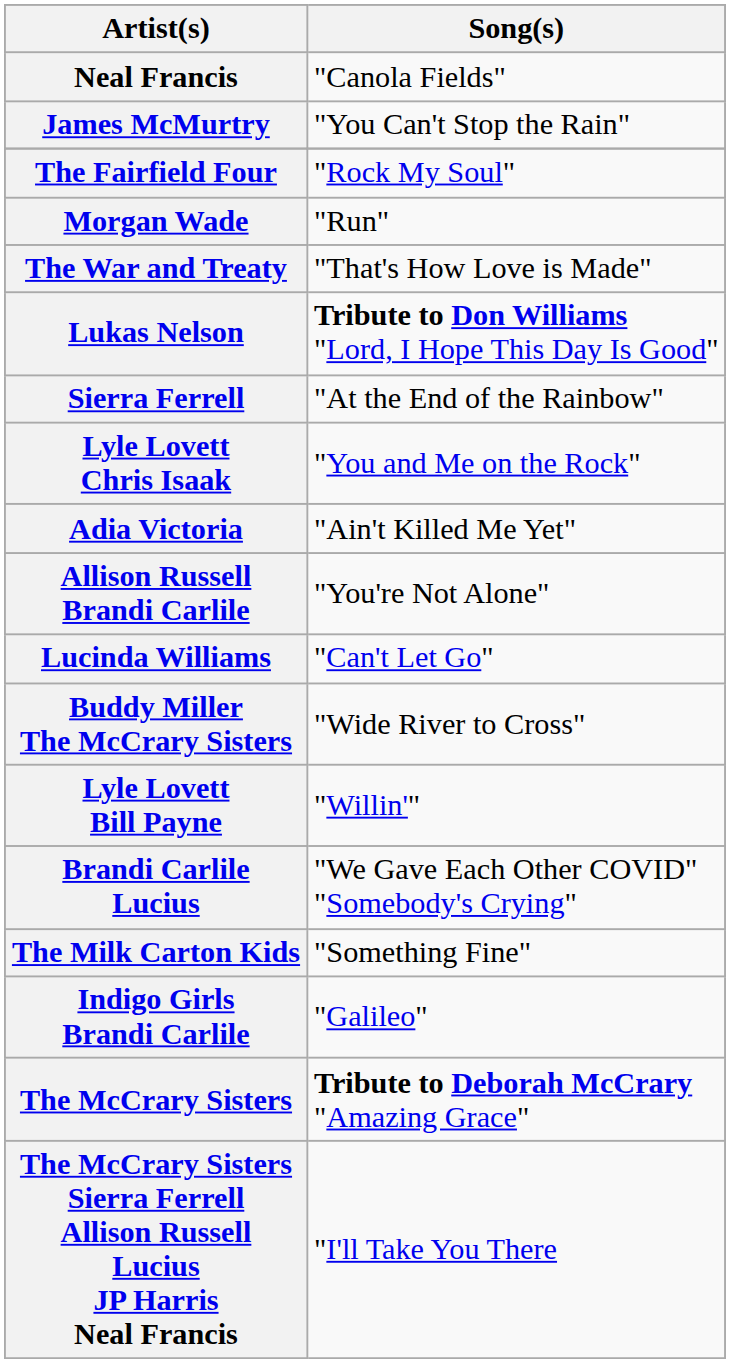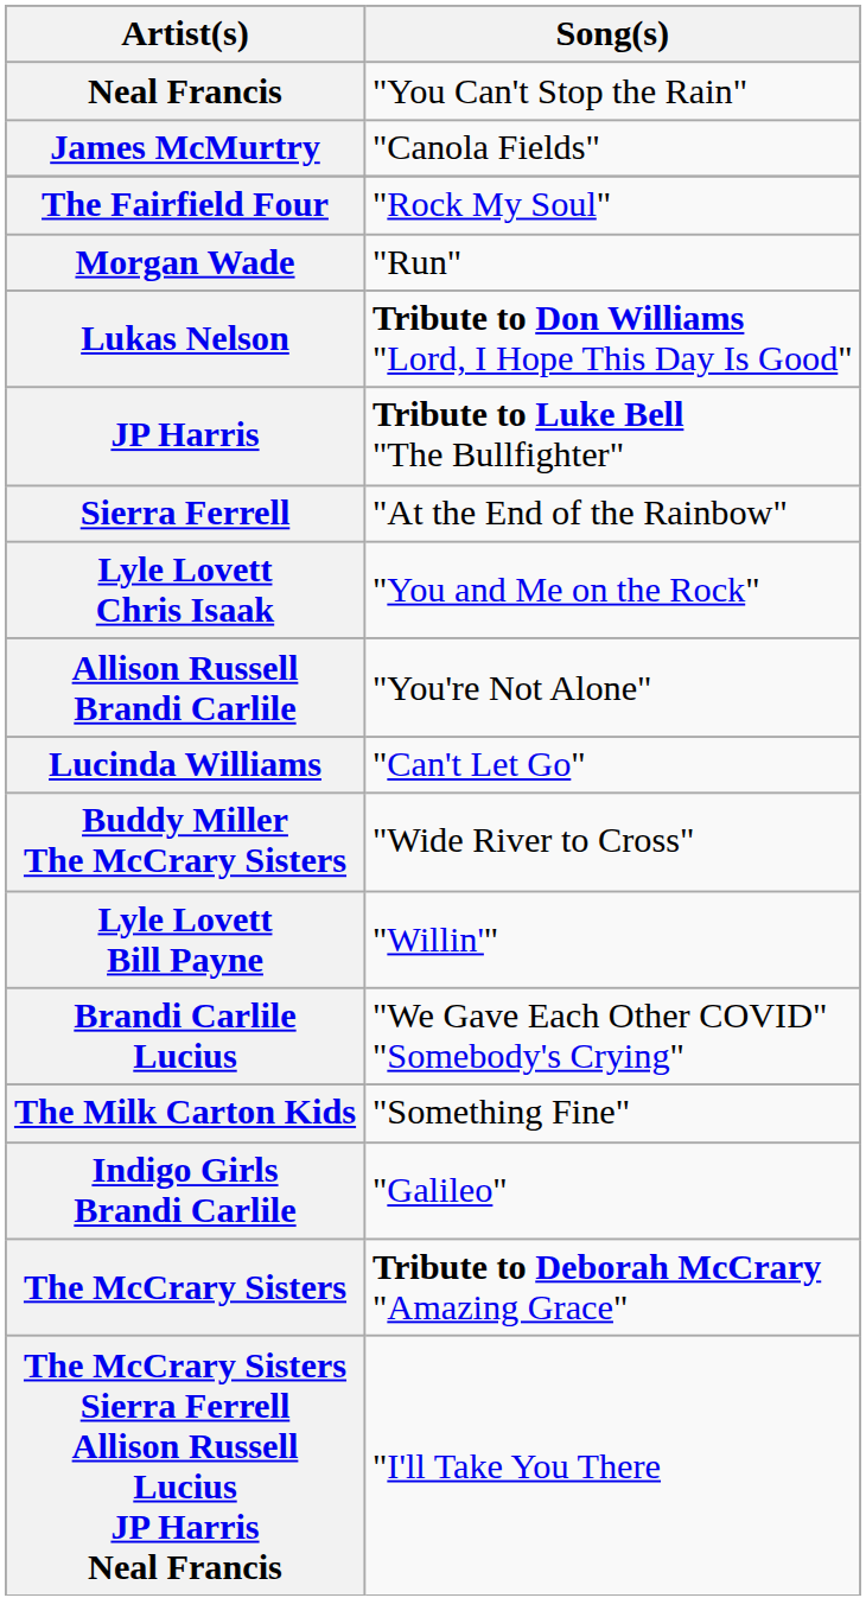 <table class="wikitable plainrowheaders">
 <tr>
 <th scope="col">Artist(s)</th>
 <th scope="col">Song(s)</th>
 </tr>
 <tr>
 <th scope="row">Neal Francis</th>
-<td>"Canola Fields"</td>
+<td>"You Can't Stop the Rain"</td>
 </tr>
 <tr>
 <th scope="row"><a href='#'>James McMurtry</a></th>
-<td>"You Can't Stop the Rain"</td>
+<td>"Canola Fields"</td>
 </tr>
 <tr>
 </tr>
 <tr>
 <th scope="row"><a href='#'>The Fairfield Four</a></th>
 <td>"<a href='#'>Rock My Soul</a>"</td>
 </tr>
 <tr>
 <th scope="row"><a href='#'>Morgan Wade</a></th>
 <td>"Run"</td>
 </tr>
 <tr>
-<th scope="row"><a href='#'>The War and Treaty</a></th>
-<td>"That's How Love is Made"</td>
+<th scope="row"><a href='#'>Lukas Nelson</a></th>
+<td><strong>Tribute to <a href='#'>Don Williams</a></strong> <br> "<a href='#'>Lord, I Hope This Day Is Good</a>"</td>
 </tr>
 <tr>
-<th scope="row"><a href='#'>Lukas Nelson</a></th>
-<td><strong>Tribute to <a href='#'>Don Williams</a></strong> <br> "<a href='#'>Lord, I Hope This Day Is Good</a>"</td>
+<th scope="row"><a href='#'>JP Harris</a></th>
+<td><strong>Tribute to <a href='#'>Luke Bell</a></strong> <br> "The Bullfighter"</td>
 </tr>
 <tr>
 <th scope="row"><a href='#'>Sierra Ferrell</a></th>
 <td>"At the End of the Rainbow"</td>
 </tr>
 <tr>
 <th scope="row"><a href='#'>Lyle Lovett</a> <br> <a href='#'>Chris Isaak</a></th>
 <td>"<a href='#'>You and Me on the Rock</a>"</td>
-</tr>
-<tr>
-<th scope="row"><a href='#'>Adia Victoria</a></th>
-<td>"Ain't Killed Me Yet"</td>
 </tr>
 <tr>
 <th scope="row"><a href='#'>Allison Russell</a> <br> <a href='#'>Brandi Carlile</a></th>
 <td>"You're Not Alone"</td>
 </tr>
 <tr>
 <th scope="row"><a href='#'>Lucinda Williams</a></th>
 <td>"<a href='#'>Can't Let Go</a>"</td>
 </tr>
 <tr>
 <th scope="row"><a href='#'>Buddy Miller</a> <br> <a href='#'>The McCrary Sisters</a></th>
 <td>"Wide River to Cross"</td>
 </tr>
 <tr>
 <th scope="row"><a href='#'>Lyle Lovett</a> <br> <a href='#'>Bill Payne</a></th>
 <td>"<a href='#'>Willin'</a>"</td>
 </tr>
 <tr>
 <th scope="row"><a href='#'>Brandi Carlile</a> <br> <a href='#'>Lucius</a></th>
 <td>"We Gave Each Other COVID" <br> "<a href='#'>Somebody's Crying</a>"</td>
 </tr>
 <tr>
 <th scope="row"><a href='#'>The Milk Carton Kids</a></th>
 <td>"Something Fine"</td>
 </tr>
 <tr>
 <th scope="row"><a href='#'>Indigo Girls</a> <br> <a href='#'>Brandi Carlile</a></th>
 <td>"<a href='#'>Galileo</a>"</td>
 </tr>
 <tr>
 <th scope="row"><a href='#'>The McCrary Sisters</a></th>
 <td><strong>Tribute to <a href='#'>Deborah McCrary</a></strong> <br> "<a href='#'>Amazing Grace</a>"</td>
 </tr>
 <tr>
 <th scope="row"><a href='#'>The McCrary Sisters</a> <br> <a href='#'>Sierra Ferrell</a> <br> <a href='#'>Allison Russell</a> <br> <a href='#'>Lucius</a> <br> <a href='#'>JP Harris</a> <br> Neal Francis</th>
 <td>"<a href='#'>I'll Take You There</a></td>
 </tr>
 </table>
